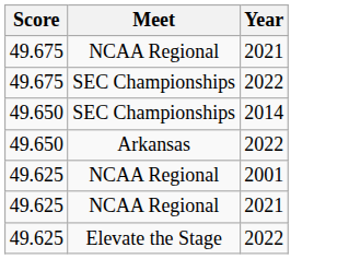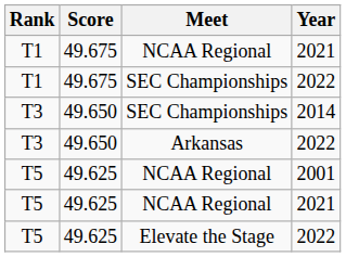 <table class="wikitable">
 <tr>
+<th>Rank</th>
 <th>Score</th>
 <th>Meet</th>
 <th>Year</th>
 </tr>
 <tr>
+<td align=center>T1</td>
 <td>49.675</td>
 <td align=center>NCAA Regional</td>
 <td align=center>2021</td>
 </tr>
 <tr>
+<td align=center>T1</td>
 <td>49.675</td>
 <td align=center>SEC Championships</td>
 <td align=center>2022</td>
 </tr>
 <tr>
+<td align=center>T3</td>
 <td>49.650</td>
 <td align=center>SEC Championships</td>
 <td align=center>2014</td>
 </tr>
 <tr>
+<td align=center>T3</td>
 <td>49.650</td>
 <td align=center>Arkansas</td>
 <td align=center>2022</td>
 </tr>
 <tr>
+<td align=center>T5</td>
 <td>49.625</td>
 <td align=center>NCAA Regional</td>
 <td align=center>2001</td>
 </tr>
 <tr>
+<td align=center>T5</td>
 <td>49.625</td>
 <td align=center>NCAA Regional</td>
 <td align=center>2021</td>
 </tr>
 <tr>
+<td align=center>T5</td>
 <td>49.625</td>
 <td align=center>Elevate the Stage</td>
 <td align=center>2022</td>
 </tr>
 </table>
